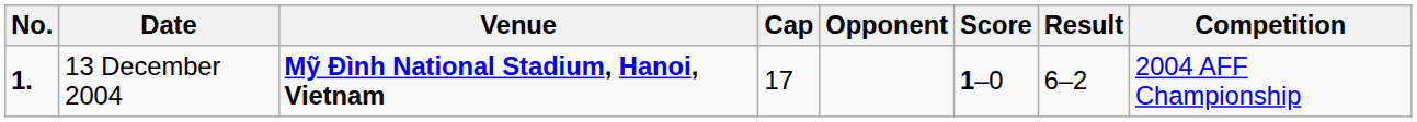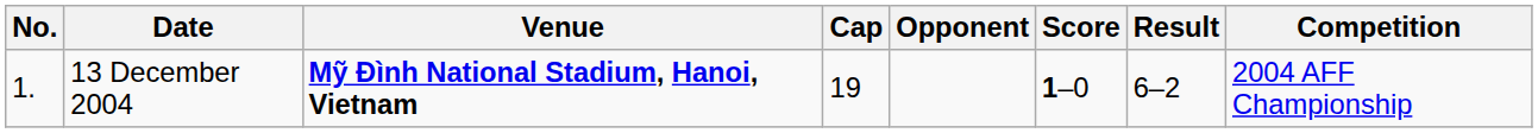 <table class="wikitable sortable">
 <tr>
 <th>No.</th>
 <th>Date</th>
 <th>Venue</th>
 <th>Cap</th>
 <th>Opponent</th>
 <th>Score</th>
 <th>Result</th>
 <th>Competition</th>
 </tr>
 <tr>
-<td><strong>1.</strong></td>
+<td>1.</td>
 <td>13 December 2004</td>
 <td><strong><a href='#'>Mỹ Đình National Stadium</a>, <a href='#'>Hanoi</a>, Vietnam</strong></td>
-<td>17</td>
+<td>19</td>
 <td></td>
 <td><strong>1</strong>–0</td>
 <td>6–2</td>
 <td><a href='#'>2004 AFF Championship</a></td>
 </tr>
 </table>
